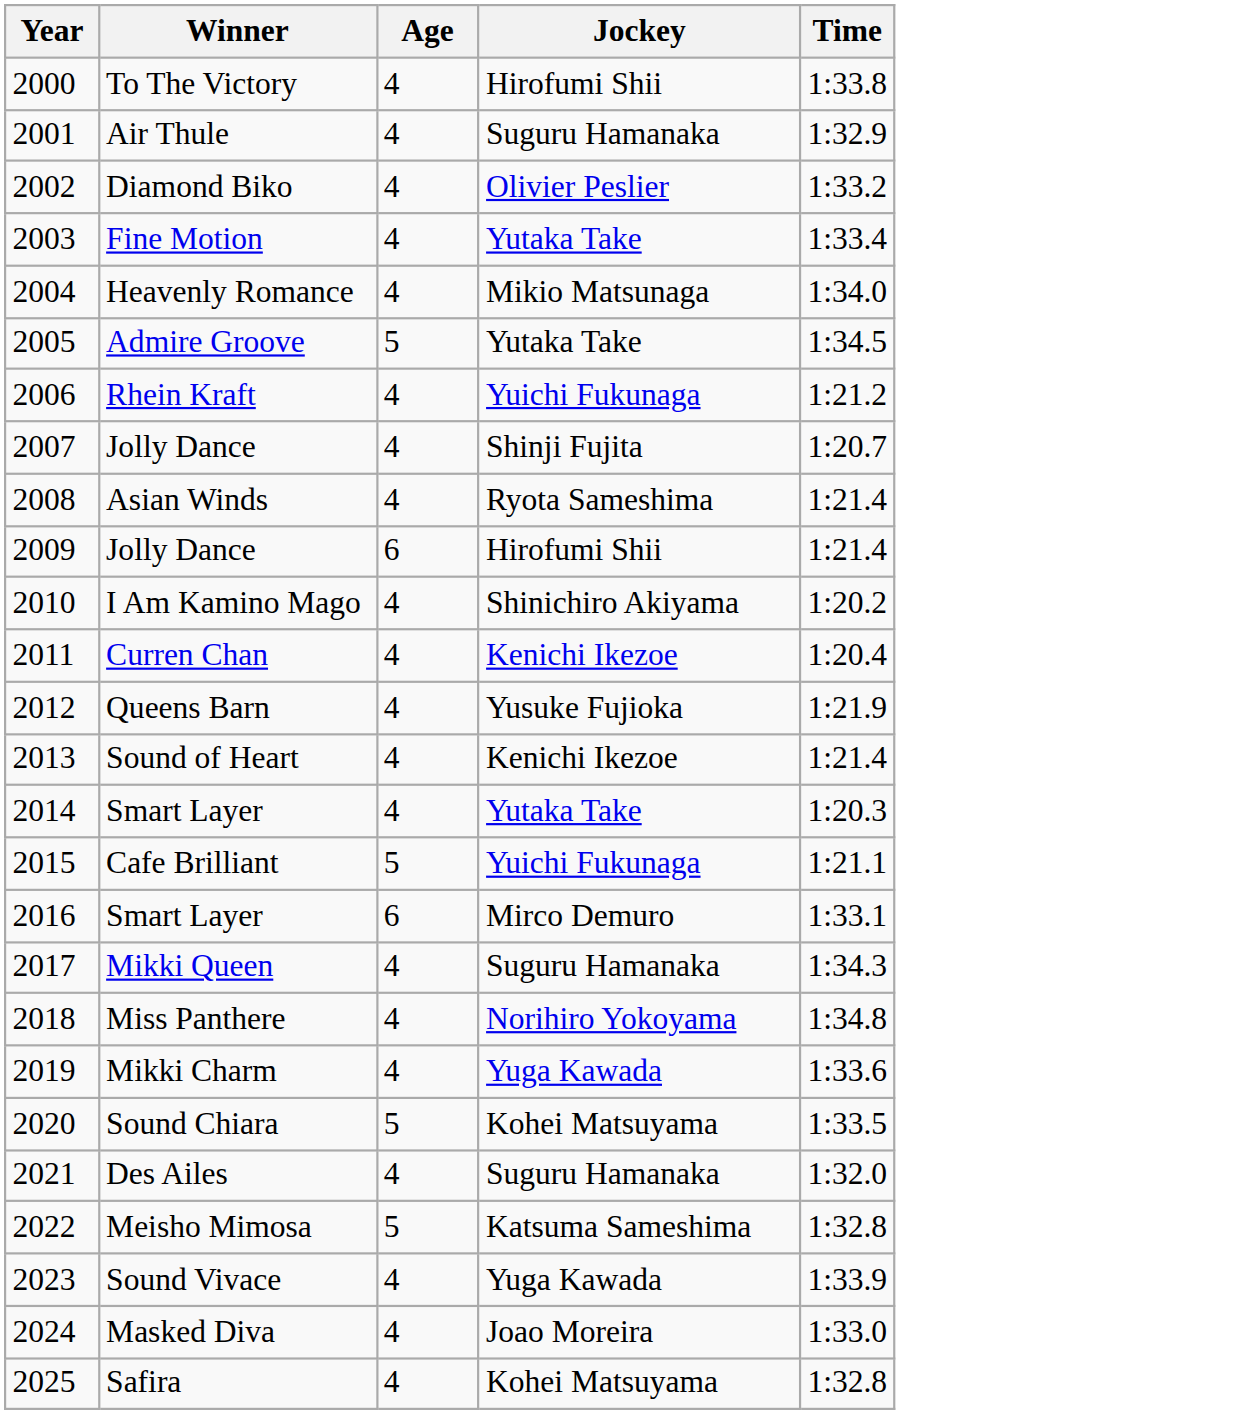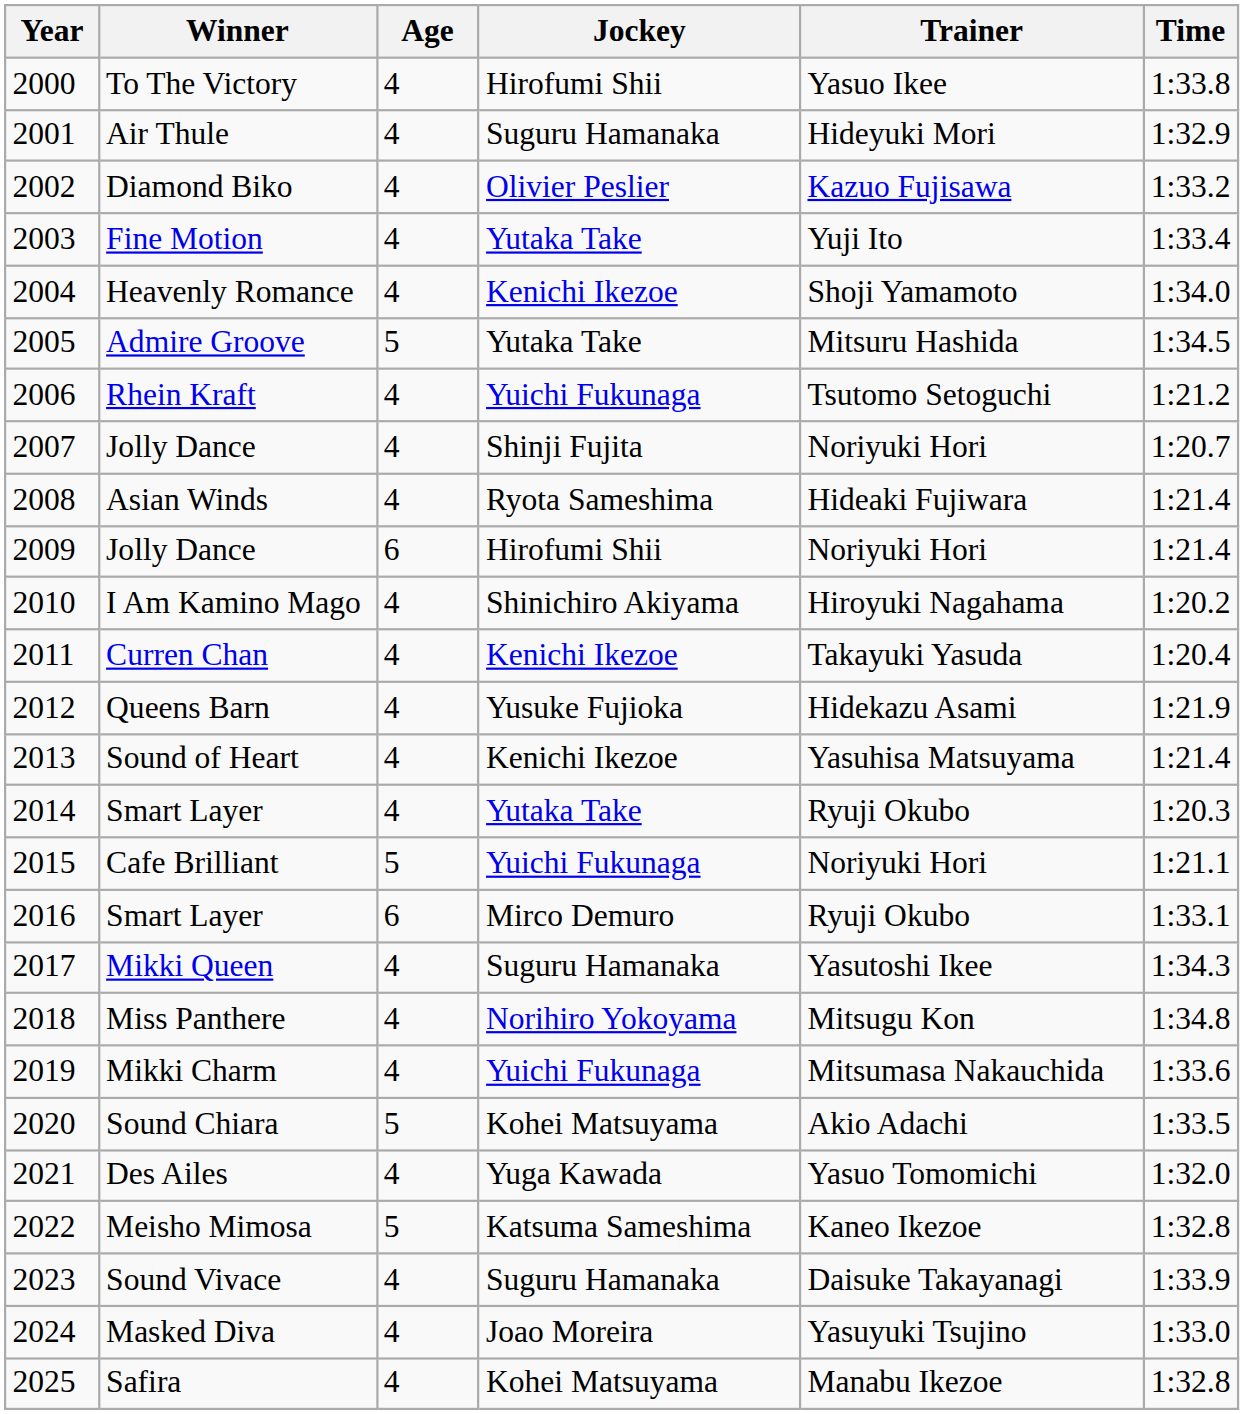 <table class="wikitable sortable" style="font-size:90%">
 <tr>
 <th width="36px">Year<br></th>
 <th width="120px">Winner<br></th>
 <th width="40px">Age<br></th>
 <th width="140px">Jockey<br></th>
+<th width="150px">Trainer<br></th>
 <th>Time<br></th>
 </tr>
 <tr>
 <td>2000</td>
 <td>To The Victory</td>
 <td>4</td>
 <td>Hirofumi Shii</td>
+<td>Yasuo Ikee</td>
 <td>1:33.8</td>
 </tr>
 <tr>
 <td>2001</td>
 <td>Air Thule</td>
 <td>4</td>
 <td>Suguru Hamanaka</td>
+<td>Hideyuki Mori</td>
 <td>1:32.9</td>
 </tr>
 <tr>
 <td>2002</td>
 <td>Diamond Biko</td>
 <td>4</td>
 <td><a href='#'>Olivier Peslier</a></td>
+<td><a href='#'>Kazuo Fujisawa</a></td>
 <td>1:33.2</td>
 </tr>
 <tr>
 <td>2003</td>
 <td><a href='#'>Fine Motion</a></td>
 <td>4</td>
 <td><a href='#'>Yutaka Take</a></td>
+<td>Yuji Ito</td>
 <td>1:33.4</td>
 </tr>
 <tr>
 <td>2004</td>
 <td>Heavenly Romance</td>
 <td>4</td>
-<td>Mikio Matsunaga</td>
+<td><a href='#'>Kenichi Ikezoe</a></td>
+<td>Shoji Yamamoto</td>
 <td>1:34.0</td>
 </tr>
 <tr>
 <td>2005</td>
 <td><a href='#'>Admire Groove</a></td>
 <td>5</td>
 <td>Yutaka Take</td>
+<td>Mitsuru Hashida</td>
 <td>1:34.5</td>
 </tr>
 <tr>
 <td>2006</td>
 <td><a href='#'>Rhein Kraft</a></td>
 <td>4</td>
 <td><a href='#'>Yuichi Fukunaga</a></td>
+<td>Tsutomo Setoguchi</td>
 <td>1:21.2</td>
 </tr>
 <tr>
 <td>2007</td>
 <td>Jolly Dance</td>
 <td>4</td>
 <td>Shinji Fujita</td>
+<td>Noriyuki Hori</td>
 <td>1:20.7</td>
 </tr>
 <tr>
 <td>2008</td>
 <td>Asian Winds</td>
 <td>4</td>
 <td>Ryota Sameshima</td>
+<td>Hideaki Fujiwara</td>
 <td>1:21.4</td>
 </tr>
 <tr>
 <td>2009</td>
 <td>Jolly Dance</td>
 <td>6</td>
 <td>Hirofumi Shii</td>
+<td>Noriyuki Hori</td>
 <td>1:21.4</td>
 </tr>
 <tr>
 <td>2010</td>
 <td>I Am Kamino Mago</td>
 <td>4</td>
 <td>Shinichiro Akiyama</td>
+<td>Hiroyuki Nagahama</td>
 <td>1:20.2</td>
 </tr>
 <tr>
 <td>2011</td>
 <td><a href='#'>Curren Chan</a></td>
 <td>4</td>
 <td><a href='#'>Kenichi Ikezoe</a></td>
+<td>Takayuki Yasuda</td>
 <td>1:20.4</td>
 </tr>
 <tr>
 <td>2012</td>
 <td>Queens Barn</td>
 <td>4</td>
 <td>Yusuke Fujioka</td>
+<td>Hidekazu Asami</td>
 <td>1:21.9</td>
 </tr>
 <tr>
 <td>2013</td>
 <td>Sound of Heart</td>
 <td>4</td>
 <td>Kenichi Ikezoe</td>
+<td>Yasuhisa Matsuyama</td>
 <td>1:21.4</td>
 </tr>
 <tr>
 <td>2014</td>
 <td>Smart Layer</td>
 <td>4</td>
 <td><a href='#'>Yutaka Take</a></td>
+<td>Ryuji Okubo</td>
 <td>1:20.3</td>
 </tr>
 <tr>
 <td>2015</td>
 <td>Cafe Brilliant</td>
 <td>5</td>
 <td><a href='#'>Yuichi Fukunaga</a></td>
+<td>Noriyuki Hori</td>
 <td>1:21.1</td>
 </tr>
 <tr>
 <td>2016</td>
 <td>Smart Layer</td>
 <td>6</td>
 <td>Mirco Demuro</td>
+<td>Ryuji Okubo</td>
 <td>1:33.1</td>
 </tr>
 <tr>
 <td>2017</td>
 <td><a href='#'>Mikki Queen</a></td>
 <td>4</td>
 <td>Suguru Hamanaka</td>
+<td>Yasutoshi Ikee</td>
 <td>1:34.3</td>
 </tr>
 <tr>
 <td>2018</td>
 <td>Miss Panthere</td>
 <td>4</td>
 <td><a href='#'>Norihiro Yokoyama</a></td>
+<td>Mitsugu Kon</td>
 <td>1:34.8</td>
 </tr>
 <tr>
 <td>2019</td>
 <td>Mikki Charm</td>
 <td>4</td>
-<td><a href='#'>Yuga Kawada</a></td>
+<td><a href='#'>Yuichi Fukunaga</a></td>
+<td>Mitsumasa Nakauchida</td>
 <td>1:33.6</td>
 </tr>
 <tr>
 <td>2020</td>
 <td>Sound Chiara</td>
 <td>5</td>
 <td>Kohei Matsuyama</td>
+<td>Akio Adachi</td>
 <td>1:33.5</td>
 </tr>
 <tr>
 <td>2021</td>
 <td>Des Ailes</td>
 <td>4</td>
-<td>Suguru Hamanaka</td>
+<td>Yuga Kawada</td>
+<td>Yasuo Tomomichi</td>
 <td>1:32.0</td>
 </tr>
 <tr>
 <td>2022</td>
 <td>Meisho Mimosa</td>
 <td>5</td>
 <td>Katsuma Sameshima</td>
+<td>Kaneo Ikezoe</td>
 <td>1:32.8</td>
 </tr>
 <tr>
 <td>2023</td>
 <td>Sound Vivace</td>
 <td>4</td>
-<td>Yuga Kawada</td>
+<td>Suguru Hamanaka</td>
+<td>Daisuke Takayanagi</td>
 <td>1:33.9</td>
 </tr>
 <tr>
 <td>2024</td>
 <td>Masked Diva</td>
 <td>4</td>
 <td>Joao Moreira</td>
+<td>Yasuyuki Tsujino</td>
 <td>1:33.0</td>
 </tr>
 <tr>
 <td>2025</td>
 <td>Safira</td>
 <td>4</td>
 <td>Kohei Matsuyama</td>
+<td>Manabu Ikezoe</td>
 <td>1:32.8</td>
 </tr>
 </table>
